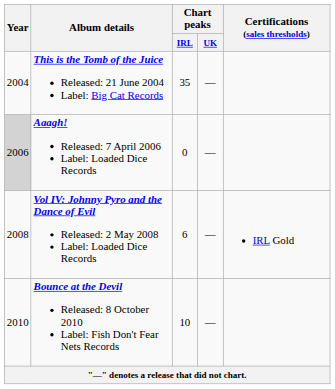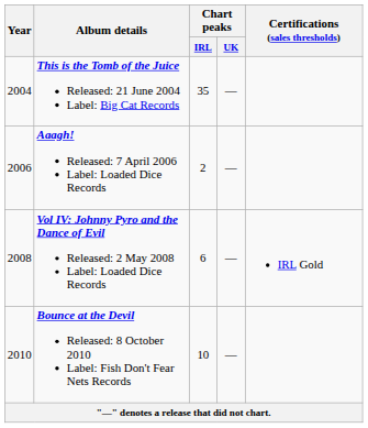 <table class="wikitable">
 <tr>
 <th rowspan="2">Year</th>
 <th rowspan="2" style="width:200px;">Album details</th>
 <th colspan="2">Chart peaks</th>
 <th rowspan="2" style="width:150px;">Certifications<br><small>(<a href='#'>sales thresholds</a>)</small></th>
 </tr>
 <tr>
 <th style="width:30px;"><small><a href='#'>IRL</a></small><br></th>
 <th style="width:30px;"><small><a href='#'>UK</a></small></th>
 </tr>
 <tr>
 <td>2004</td>
 <td><strong><em><a href='#'>This is the Tomb of the Juice</a></em></strong><br><ul><li>Released: 21 June 2004</li><li>Label: <a href='#'>Big Cat Records</a></li></ul></td>
 <td style="text-align:center;">35</td>
 <td style="text-align:center;">—</td>
 <td></td>
 </tr>
 <tr>
-<td style="background: lightgrey;">2006</td>
+<td>2006</td>
 <td><strong><em><a href='#'>Aaagh!</a></em></strong><br><ul><li>Released: 7 April 2006</li><li>Label: Loaded Dice Records</li></ul></td>
-<td style="text-align:center;">0</td>
+<td style="text-align:center;">2</td>
 <td style="text-align:center;">—</td>
 <td></td>
 </tr>
 <tr>
 <td>2008</td>
 <td><strong><em><a href='#'>Vol IV: Johnny Pyro and the Dance of Evil</a></em></strong><br><ul><li>Released: 2 May 2008</li><li>Label: Loaded Dice Records</li></ul></td>
 <td style="text-align:center;">6</td>
 <td style="text-align:center;">—</td>
 <td><br><ul><li><a href='#'>IRL</a> Gold</li></ul></td>
 </tr>
 <tr>
 <td>2010</td>
 <td><strong><em><a href='#'>Bounce at the Devil</a></em></strong><br><ul><li>Released: 8 October 2010</li><li>Label: Fish Don't Fear Nets Records</li></ul></td>
 <td style="text-align:center;">10</td>
 <td style="text-align:center;">—</td>
 <td></td>
 </tr>
 <tr>
 <th colspan="8"><small>"—" denotes a release that did not chart.</small></th>
 </tr>
 </table>
